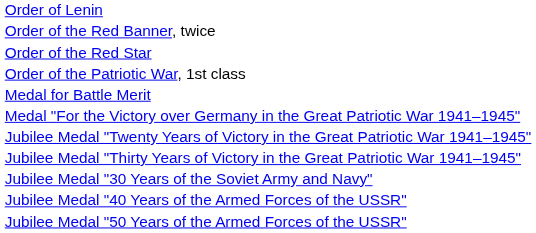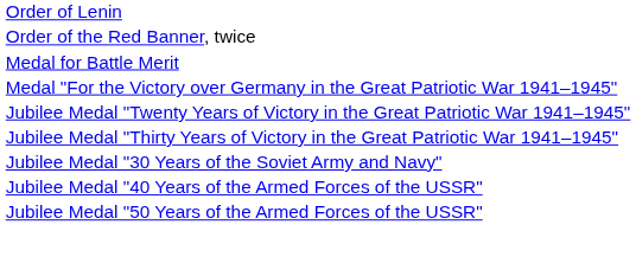 <table>
 <tr>
 <td></td>
 <td><a href='#'>Order of Lenin</a></td>
 </tr>
 <tr>
 <td></td>
 <td><a href='#'>Order of the Red Banner</a>, twice</td>
-</tr>
-<tr>
-<td></td>
-<td><a href='#'>Order of the Red Star</a></td>
-</tr>
-<tr>
-<td></td>
-<td><a href='#'>Order of the Patriotic War</a>, 1st class</td>
 </tr>
 <tr>
 <td></td>
 <td><a href='#'>Medal for Battle Merit</a></td>
 </tr>
 <tr>
 <td></td>
 <td><a href='#'>Medal "For the Victory over Germany in the Great Patriotic War 1941–1945"</a></td>
 </tr>
 <tr>
 <td></td>
 <td><a href='#'>Jubilee Medal "Twenty Years of Victory in the Great Patriotic War 1941–1945"</a></td>
 </tr>
 <tr>
 <td></td>
 <td><a href='#'>Jubilee Medal "Thirty Years of Victory in the Great Patriotic War 1941–1945"</a></td>
 </tr>
 <tr>
 <td></td>
 <td><a href='#'>Jubilee Medal "30 Years of the Soviet Army and Navy"</a></td>
 </tr>
 <tr>
 <td></td>
 <td><a href='#'>Jubilee Medal "40 Years of the Armed Forces of the USSR"</a></td>
 </tr>
 <tr>
 <td></td>
 <td><a href='#'>Jubilee Medal "50 Years of the Armed Forces of the USSR"</a></td>
 </tr>
 <tr>
 </tr>
 </table>
